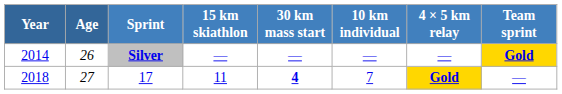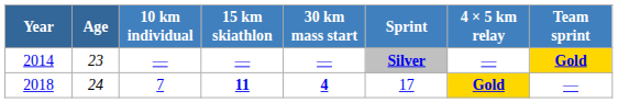 <table class="wikitable" style="font-size:95%; text-align:center; border:grey solid 1px; border-collapse:collapse; background:#ffffff;">
 <tr>
 <th style="background-color:#369; color:white; width:60px;"> Year </th>
 <th style="background-color:#369; color:white; width:40px;"> Age </th>
-<th style="background-color:#4180be; color:white; width:75px;"> Sprint </th>
+<th style="background-color:#4180be; color:white; width:75px;"> 10 km <br> individual </th>
 <th style="background-color:#4180be; color:white; width:75px;"> 15 km <br> skiathlon </th>
 <th style="background-color:#4180be; color:white; width:75px;"> 30 km <br> mass start </th>
-<th style="background-color:#4180be; color:white; width:75px;"> 10 km <br> individual </th>
+<th style="background-color:#4180be; color:white; width:75px;"> Sprint </th>
 <th style="background-color:#4180be; color:white; width:75px;"> 4 × 5 km <br> relay </th>
 <th style="background-color:#4180be; color:white; width:75px;"> Team <br> sprint </th>
 </tr>
 <tr>
 <td><a href='#'>2014</a></td>
-<td><em>26</em></td>
-<td style="background:silver;"><a href='#'><strong>Silver</strong></a></td>
+<td><em>23</em></td>
 <td><a href='#'>—</a></td>
 <td><a href='#'>—</a></td>
 <td><a href='#'>—</a></td>
+<td style="background:silver;"><a href='#'><strong>Silver</strong></a></td>
 <td><a href='#'>—</a></td>
 <td style="background:gold;"><a href='#'><strong>Gold</strong></a></td>
 </tr>
 <tr>
 <td><a href='#'>2018</a></td>
-<td><em>27</em></td>
+<td><em>24</em></td>
+<td><a href='#'>7</a></td>
+<td><strong><a href='#'>11</a></strong></td>
+<td><strong><a href='#'>4</a></strong></td>
 <td><a href='#'>17</a></td>
-<td><a href='#'>11</a></td>
-<td><strong><a href='#'>4</a></strong></td>
-<td><a href='#'>7</a></td>
 <td style="background:gold;"><a href='#'><strong>Gold</strong></a></td>
 <td><a href='#'>—</a></td>
 </tr>
 </table>
